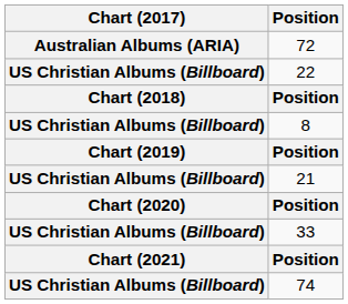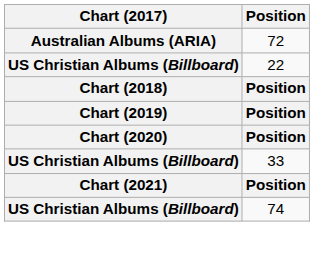 <table class="wikitable plainrowheaders" style="text-align:center">
 <tr>
 <th scope="col">Chart (2017)</th>
 <th scope="col">Position</th>
 </tr>
 <tr>
 <th scope="row">Australian Albums (ARIA)</th>
 <td>72</td>
 </tr>
 <tr>
 <th scope="row">US Christian Albums (<em>Billboard</em>)</th>
 <td>22</td>
 </tr>
 <tr>
 <th scope="col">Chart (2018)</th>
 <th scope="col">Position</th>
 </tr>
 <tr>
-<th scope="row">US Christian Albums (<em>Billboard</em>)</th>
-<td>8</td>
-</tr>
-<tr>
 <th scope="col">Chart (2019)</th>
 <th scope="col">Position</th>
-</tr>
-<tr>
-<th scope="row">US Christian Albums (<em>Billboard</em>)</th>
-<td>21</td>
 </tr>
 <tr>
 <th scope="col">Chart (2020)</th>
 <th scope="col">Position</th>
 </tr>
 <tr>
 <th scope="row">US Christian Albums (<em>Billboard</em>)</th>
 <td>33</td>
 </tr>
 <tr>
 <th scope="col">Chart (2021)</th>
 <th scope="col">Position</th>
 </tr>
 <tr>
 <th scope="row">US Christian Albums (<em>Billboard</em>)</th>
 <td>74</td>
 </tr>
 </table>
